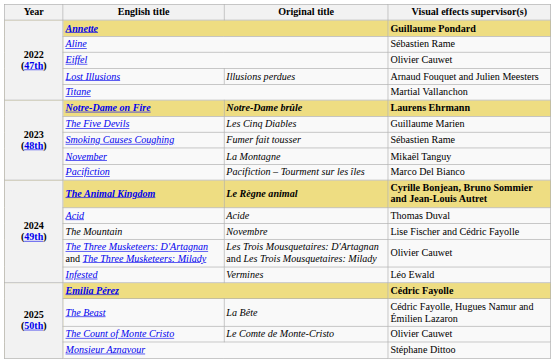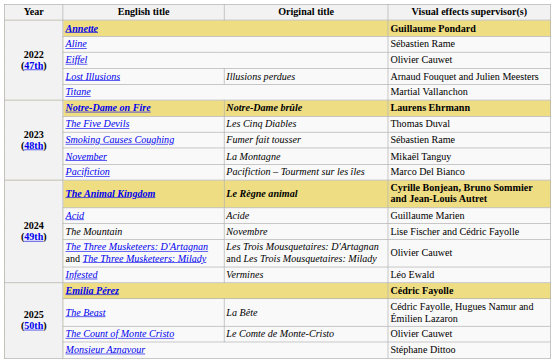 <table class="wikitable">
 <tr>
 <th width="100">Year</th>
 <th width="300">English title</th>
 <th width="300">Original title</th>
 <th width="300">Visual effects supervisor(s)</th>
 </tr>
 <tr style="background:#eedd82;">
 <th rowspan="5" align="center">2022<br>(<a href='#'>47th</a>)</th>
 <td colspan="2"><strong><em><a href='#'>Annette</a></em></strong></td>
 <td><strong>Guillaume Pondard</strong></td>
 </tr>
 <tr>
 <td colspan="2"><em><a href='#'>Aline</a></em></td>
 <td>Sébastien Rame</td>
 </tr>
 <tr>
 <td colspan="2"><em><a href='#'>Eiffel</a></em></td>
 <td>Olivier Cauwet</td>
 </tr>
 <tr>
 <td><em><a href='#'>Lost Illusions</a></em></td>
 <td><em>Illusions perdues</em></td>
 <td>Arnaud Fouquet and Julien Meesters</td>
 </tr>
 <tr>
 <td colspan="2"><em><a href='#'>Titane</a></em></td>
 <td>Martial Vallanchon</td>
 </tr>
 <tr style="background:#eedd82;">
 <th rowspan="5" align="center">2023<br>(<a href='#'>48th</a>)</th>
 <td><strong><em><a href='#'>Notre-Dame on Fire</a></em></strong></td>
 <td><strong><em>Notre-Dame brûle</em></strong></td>
 <td><strong>Laurens Ehrmann</strong></td>
 </tr>
 <tr>
 <td><em><a href='#'>The Five Devils</a></em></td>
 <td><em>Les Cinq Diables</em></td>
-<td>Guillaume Marien</td>
+<td>Thomas Duval</td>
 </tr>
 <tr>
 <td><em><a href='#'>Smoking Causes Coughing</a></em></td>
 <td><em>Fumer fait tousser</em></td>
 <td>Sébastien Rame</td>
 </tr>
 <tr>
 <td><em><a href='#'>November</a></em></td>
 <td><em>La Montagne</em></td>
 <td>Mikaël Tanguy</td>
 </tr>
 <tr>
 <td><em><a href='#'>Pacifiction</a></em></td>
 <td><em>Pacifiction – Tourment sur les îles</em></td>
 <td>Marco Del Bianco</td>
 </tr>
 <tr style="background:#eedd82;">
 <th rowspan="5" align="center">2024<br>(<a href='#'>49th</a>)</th>
 <td><strong><em><a href='#'>The Animal Kingdom</a></em></strong></td>
 <td><strong><em>Le Règne animal</em></strong></td>
 <td><strong>Cyrille Bonjean, Bruno Sommier and Jean-Louis Autret</strong></td>
 </tr>
 <tr>
 <td><em><a href='#'>Acid</a></em></td>
 <td><em>Acide</em></td>
-<td>Thomas Duval</td>
+<td>Guillaume Marien</td>
 </tr>
 <tr>
 <td><em>The Mountain</em></td>
 <td><em>Novembre</em></td>
 <td>Lise Fischer and Cédric Fayolle</td>
 </tr>
 <tr>
 <td><em><a href='#'>The Three Musketeers: D'Artagnan</a></em> and <em><a href='#'>The Three Musketeers: Milady</a></em></td>
 <td><em>Les Trois Mousquetaires: D'Artagnan</em> and <em>Les Trois Mousquetaires: Milady</em></td>
 <td>Olivier Cauwet</td>
 </tr>
 <tr>
 <td><em><a href='#'>Infested</a></em></td>
 <td><em>Vermines</em></td>
 <td>Léo Ewald</td>
 </tr>
 <tr style="background:#eedd82;">
 <th rowspan="4" align="center">2025<br>(<a href='#'>50th</a>)</th>
 <td colspan="2"><strong><em><a href='#'>Emilia Pérez</a></em></strong></td>
 <td><strong>Cédric Fayolle</strong></td>
 </tr>
 <tr>
 <td><em><a href='#'>The Beast</a></em></td>
 <td><em>La Bête</em></td>
 <td>Cédric Fayolle, Hugues Namur and Émilien Lazaron</td>
 </tr>
 <tr>
 <td><em><a href='#'>The Count of Monte Cristo</a></em></td>
 <td><em>Le Comte de Monte-Cristo</em></td>
 <td>Olivier Cauwet</td>
 </tr>
 <tr>
 <td colspan="2"><em><a href='#'>Monsieur Aznavour</a></em></td>
 <td>Stéphane Dittoo</td>
 </tr>
 </table>
